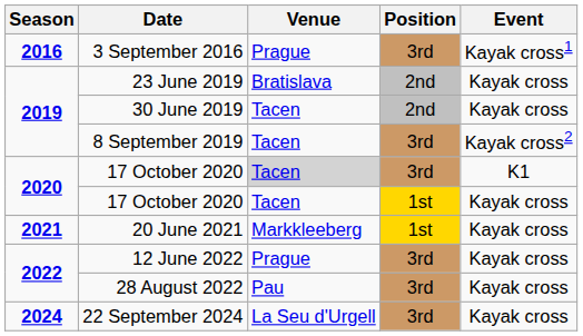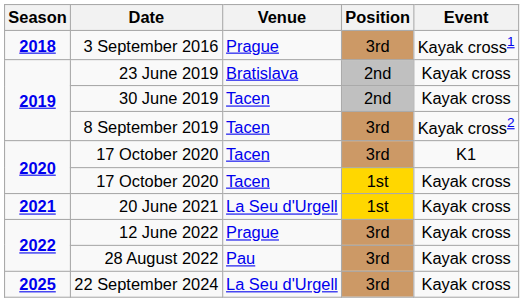 <table class="wikitable" style="text-align:center; font-size:95%;">
 <tr>
 <th>Season</th>
 <th>Date</th>
 <th>Venue</th>
 <th>Position</th>
 <th>Event</th>
 </tr>
 <tr>
-<td><strong><a href='#'>2016</a></strong></td>
+<td><strong><a href='#'>2018</a></strong></td>
 <td align=right>3 September 2016</td>
 <td align=left><a href='#'>Prague</a></td>
 <td bgcolor=cc9966>3rd</td>
 <td>Kayak cross<sup><a href='#'>1</a></sup></td>
 </tr>
 <tr>
 <td rowspan=3><strong><a href='#'>2019</a></strong></td>
 <td align=right>23 June 2019</td>
 <td align=left><a href='#'>Bratislava</a></td>
 <td bgcolor=silver>2nd</td>
 <td>Kayak cross</td>
 </tr>
 <tr>
 <td align=right>30 June 2019</td>
 <td align=left><a href='#'>Tacen</a></td>
 <td bgcolor=silver>2nd</td>
 <td>Kayak cross</td>
 </tr>
 <tr>
 <td align=right>8 September 2019</td>
 <td align=left><a href='#'>Tacen</a></td>
 <td bgcolor=cc9966>3rd</td>
 <td>Kayak cross<sup><a href='#'>2</a></sup></td>
 </tr>
 <tr>
 <td rowspan=2><strong><a href='#'>2020</a></strong></td>
 <td align=right>17 October 2020</td>
-<td align=left style="background: lightgrey;"><a href='#'>Tacen</a></td>
+<td align=left><a href='#'>Tacen</a></td>
 <td bgcolor=cc9966>3rd</td>
 <td>K1</td>
 </tr>
 <tr>
 <td align=right>17 October 2020</td>
 <td align=left><a href='#'>Tacen</a></td>
 <td bgcolor=gold>1st</td>
 <td>Kayak cross</td>
 </tr>
 <tr>
 <td><strong><a href='#'>2021</a></strong></td>
 <td align=right>20 June 2021</td>
-<td align=left><a href='#'>Markkleeberg</a></td>
+<td align=left><a href='#'>La Seu d'Urgell</a></td>
 <td bgcolor=gold>1st</td>
 <td>Kayak cross</td>
 </tr>
 <tr>
 <td rowspan=2><strong><a href='#'>2022</a></strong></td>
 <td align=right>12 June 2022</td>
 <td align=left><a href='#'>Prague</a></td>
 <td bgcolor=cc9966>3rd</td>
 <td>Kayak cross</td>
 </tr>
 <tr>
 <td align=right>28 August 2022</td>
 <td align=left><a href='#'>Pau</a></td>
 <td bgcolor=cc9966>3rd</td>
 <td>Kayak cross</td>
 </tr>
 <tr>
-<td><strong><a href='#'>2024</a></strong></td>
+<td><strong><a href='#'>2025</a></strong></td>
 <td align=right>22 September 2024</td>
 <td align=left><a href='#'>La Seu d'Urgell</a></td>
 <td bgcolor=cc9966>3rd</td>
 <td>Kayak cross</td>
 </tr>
 </table>
